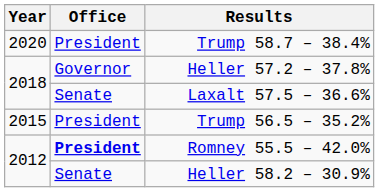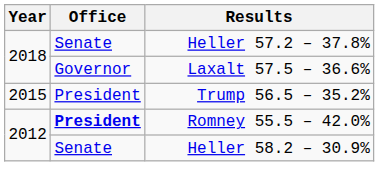 <table class=wikitable>
 <tr>
 <th width="30">Year</th>
 <th width="60">Office</th>
 <th width="180">Results</th>
 </tr>
 <tr>
-<td>2020</td>
-<td><a href='#'>President</a></td>
-<td align="right" ><a href='#'>Trump</a> 58.7 – 38.4%</td>
-</tr>
-<tr>
 <td rowspan="2">2018</td>
-<td><a href='#'>Governor</a></td>
+<td><a href='#'>Senate</a></td>
 <td align="right" ><a href='#'>Heller</a> 57.2 – 37.8%</td>
 </tr>
 <tr>
-<td><a href='#'>Senate</a></td>
+<td><a href='#'>Governor</a></td>
 <td align="right" ><a href='#'>Laxalt</a> 57.5 – 36.6%</td>
 </tr>
 <tr>
 <td>2015</td>
 <td><a href='#'>President</a></td>
 <td align="right" ><a href='#'>Trump</a> 56.5 – 35.2%</td>
 </tr>
 <tr>
 <td rowspan="2">2012</td>
 <td><strong><a href='#'>President</a></strong></td>
 <td align="right" ><a href='#'>Romney</a> 55.5 – 42.0%</td>
 </tr>
 <tr>
 <td><a href='#'>Senate</a></td>
 <td align="right" ><a href='#'>Heller</a> 58.2 – 30.9%</td>
 </tr>
 </table>
